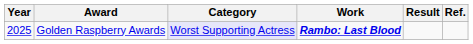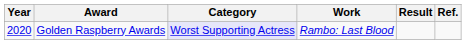 <table class="wikitable">
 <tr>
 <th>Year</th>
 <th>Award</th>
 <th>Category</th>
 <th>Work</th>
 <th>Result</th>
 <th>Ref.</th>
 </tr>
 <tr>
-<td><a href='#'>2025</a></td>
+<td><a href='#'>2020</a></td>
 <td><a href='#'>Golden Raspberry Awards</a></td>
 <td style="background: lavender;"><a href='#'>Worst Supporting Actress</a></td>
-<td><strong><em><a href='#'>Rambo: Last Blood</a></em></strong></td>
+<td><em><a href='#'>Rambo: Last Blood</a></em></td>
 <td></td>
 <td></td>
 </tr>
 </table>
